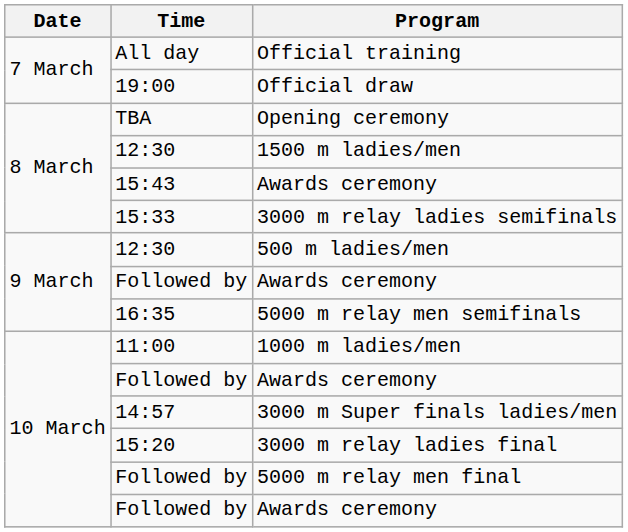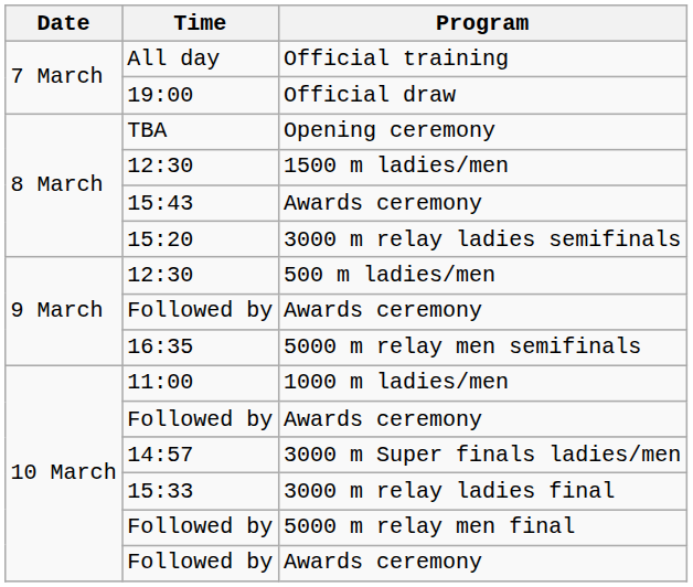 <table class="wikitable">
 <tr>
 <th>Date</th>
 <th>Time</th>
 <th>Program</th>
 </tr>
 <tr>
 <td rowspan=2>7 March</td>
 <td>All day</td>
 <td>Official training</td>
 </tr>
 <tr>
 <td>19:00</td>
 <td>Official draw</td>
 </tr>
 <tr>
 <td rowspan=4>8 March</td>
 <td>TBA</td>
 <td>Opening ceremony</td>
 </tr>
 <tr>
 <td>12:30</td>
 <td>1500 m ladies/men</td>
 </tr>
 <tr>
 <td>15:43</td>
 <td>Awards ceremony</td>
 </tr>
 <tr>
-<td>15:33</td>
+<td>15:20</td>
 <td>3000 m relay ladies semifinals</td>
 </tr>
 <tr>
 <td rowspan=3>9 March</td>
 <td>12:30</td>
 <td>500 m ladies/men</td>
 </tr>
 <tr>
 <td>Followed by</td>
 <td>Awards ceremony</td>
 </tr>
 <tr>
 <td>16:35</td>
 <td>5000 m relay men semifinals</td>
 </tr>
 <tr>
 <td rowspan=6>10 March</td>
 <td>11:00</td>
 <td>1000 m ladies/men</td>
 </tr>
 <tr>
 <td>Followed by</td>
 <td>Awards ceremony</td>
 </tr>
 <tr>
 <td>14:57</td>
 <td>3000 m Super finals ladies/men</td>
 </tr>
 <tr>
-<td>15:20</td>
+<td>15:33</td>
 <td>3000 m relay ladies final</td>
 </tr>
 <tr>
 <td>Followed by</td>
 <td>5000 m relay men final</td>
 </tr>
 <tr>
 <td>Followed by</td>
 <td>Awards ceremony</td>
 </tr>
 </table>
